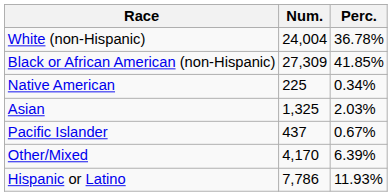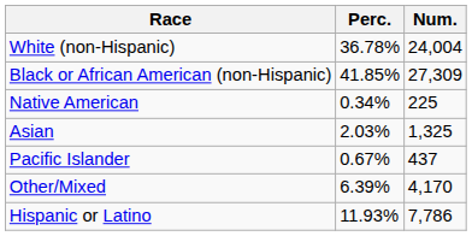 <table class="wikitable">
 <tr>
 <th>Race</th>
+<th>Perc.</th>
 <th>Num.</th>
-<th>Perc.</th>
 </tr>
 <tr>
 <td><a href='#'>White</a> (non-Hispanic)</td>
+<td>36.78%</td>
 <td>24,004</td>
-<td>36.78%</td>
 </tr>
 <tr>
 <td><a href='#'>Black or African American</a> (non-Hispanic)</td>
+<td>41.85%</td>
 <td>27,309</td>
-<td>41.85%</td>
 </tr>
 <tr>
 <td><a href='#'>Native American</a></td>
+<td>0.34%</td>
 <td>225</td>
-<td>0.34%</td>
 </tr>
 <tr>
 <td><a href='#'>Asian</a></td>
+<td>2.03%</td>
 <td>1,325</td>
-<td>2.03%</td>
 </tr>
 <tr>
 <td><a href='#'>Pacific Islander</a></td>
+<td>0.67%</td>
 <td>437</td>
-<td>0.67%</td>
 </tr>
 <tr>
 <td><a href='#'>Other/Mixed</a></td>
+<td>6.39%</td>
 <td>4,170</td>
-<td>6.39%</td>
 </tr>
 <tr>
 <td><a href='#'>Hispanic</a> or <a href='#'>Latino</a></td>
+<td>11.93%</td>
 <td>7,786</td>
-<td>11.93%</td>
 </tr>
 </table>
